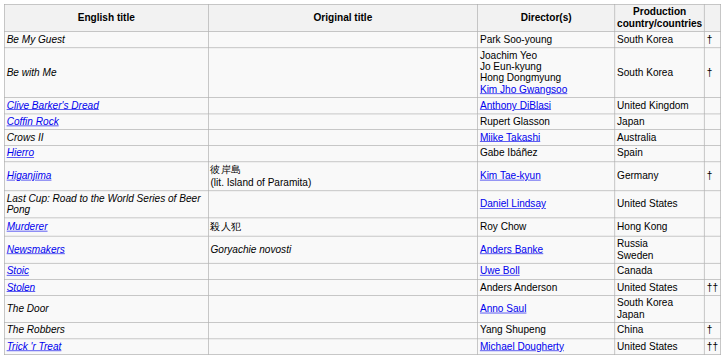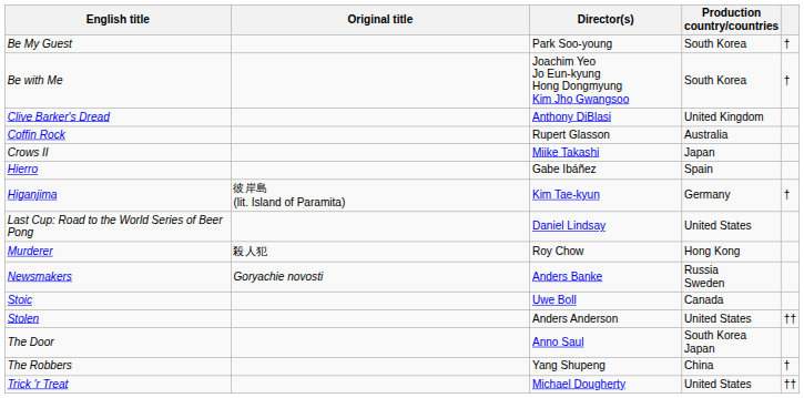 <table class="sortable wikitable" width="90%" cellpadding="5">
 <tr>
 <th width="30%">English title</th>
 <th width="40%">Original title</th>
 <th width="20%">Director(s)</th>
 <th width="10%">Production country/countries</th>
 <th width="3%"></th>
 </tr>
 <tr>
 <td><em>Be My Guest</em></td>
 <td></td>
 <td>Park Soo-young</td>
 <td>South Korea</td>
 <td>†</td>
 </tr>
 <tr>
 <td><em>Be with Me</em></td>
 <td></td>
 <td>Joachim Yeo<br>Jo Eun-kyung<br>Hong Dongmyung<br><a href='#'>Kim Jho Gwangsoo</a></td>
 <td>South Korea</td>
 <td>†</td>
 </tr>
 <tr>
 <td><em><a href='#'>Clive Barker's Dread</a></em></td>
 <td></td>
 <td><a href='#'>Anthony DiBlasi</a></td>
 <td>United Kingdom</td>
 <td></td>
 </tr>
 <tr>
 <td><em><a href='#'>Coffin Rock</a></em></td>
 <td></td>
 <td>Rupert Glasson</td>
-<td>Japan</td>
+<td>Australia</td>
 <td></td>
 </tr>
 <tr>
 <td><em>Crows II</em></td>
 <td></td>
 <td><a href='#'>Miike Takashi</a></td>
-<td>Australia</td>
+<td>Japan</td>
 <td></td>
 </tr>
 <tr>
 <td><em><a href='#'>Hierro</a></em></td>
 <td></td>
 <td>Gabe Ibáñez</td>
 <td>Spain</td>
 <td></td>
 </tr>
 <tr>
 <td><em><a href='#'>Higanjima</a></em></td>
 <td>彼岸島<br>(lit. Island of Paramita)</td>
 <td><a href='#'>Kim Tae-kyun</a></td>
 <td>Germany</td>
 <td>†</td>
 </tr>
 <tr>
 <td><em>Last Cup: Road to the World Series of Beer Pong</em></td>
 <td></td>
 <td><a href='#'>Daniel Lindsay</a></td>
 <td>United States</td>
 <td></td>
 </tr>
 <tr>
 <td><em><a href='#'>Murderer</a></em></td>
 <td>殺人犯</td>
 <td>Roy Chow</td>
 <td>Hong Kong</td>
 <td></td>
 </tr>
 <tr>
 <td><em><a href='#'>Newsmakers</a></em></td>
 <td><em>Goryachie novosti</em></td>
 <td><a href='#'>Anders Banke</a></td>
 <td>Russia<br>Sweden</td>
 <td></td>
 </tr>
 <tr>
 <td><em><a href='#'>Stoic</a></em></td>
 <td></td>
 <td><a href='#'>Uwe Boll</a></td>
 <td>Canada</td>
 <td></td>
 </tr>
 <tr>
 <td><em><a href='#'>Stolen</a></em></td>
 <td></td>
 <td>Anders Anderson</td>
 <td>United States</td>
 <td>††</td>
 </tr>
 <tr>
 <td><em>The Door</em></td>
 <td></td>
 <td><a href='#'>Anno Saul</a></td>
 <td>South Korea<br>Japan</td>
 <td></td>
 </tr>
 <tr>
 <td><em>The Robbers</em></td>
 <td></td>
 <td>Yang Shupeng</td>
 <td>China</td>
 <td>†</td>
 </tr>
 <tr>
 <td><em><a href='#'>Trick 'r Treat</a></em></td>
 <td></td>
 <td><a href='#'>Michael Dougherty</a></td>
 <td>United States</td>
 <td>††</td>
 </tr>
 </table>
